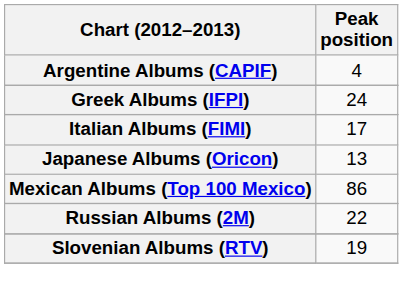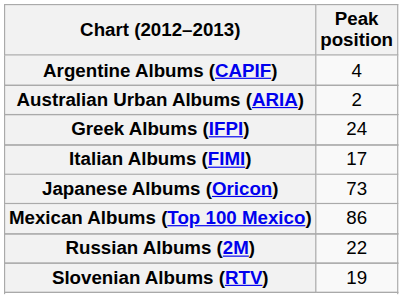 <table class="wikitable sortable plainrowheaders" style="text-align:center">
 <tr>
 <th scope="col">Chart (2012–2013)</th>
 <th scope="col">Peak<br>position</th>
 </tr>
 <tr>
 <th scope="row">Argentine Albums (<a href='#'>CAPIF</a>)</th>
 <td>4</td>
 </tr>
 <tr>
+</tr>
+<tr>
+<th scope="row">Australian Urban Albums (<a href='#'>ARIA</a>)</th>
+<td>2</td>
 </tr>
 <tr>
 </tr>
 <tr>
 </tr>
 <tr>
 </tr>
 <tr>
 </tr>
 <tr>
 </tr>
 <tr>
 </tr>
 <tr>
 </tr>
 <tr>
 </tr>
 <tr>
 </tr>
 <tr>
 </tr>
 <tr>
 </tr>
 <tr>
 <th scope="row">Greek Albums (<a href='#'>IFPI</a>)</th>
 <td>24</td>
 </tr>
 <tr>
 </tr>
 <tr>
 </tr>
 <tr>
 <th scope="row">Italian Albums (<a href='#'>FIMI</a>)</th>
 <td>17</td>
 </tr>
 <tr>
 <th scope="row">Japanese Albums (<a href='#'>Oricon</a>)</th>
-<td>13</td>
+<td>73</td>
 </tr>
 <tr>
 <th scope="row">Mexican Albums (<a href='#'>Top 100 Mexico</a>)</th>
 <td>86</td>
 </tr>
 <tr>
 </tr>
 <tr>
 </tr>
 <tr>
 </tr>
 <tr>
 </tr>
 <tr>
 <th scope="row">Russian Albums (<a href='#'>2M</a>)</th>
 <td>22</td>
 </tr>
 <tr>
 </tr>
 <tr>
 <th scope="row">Slovenian Albums (<a href='#'>RTV</a>)</th>
 <td>19</td>
 </tr>
 <tr>
 </tr>
 <tr>
 </tr>
 <tr>
 </tr>
 <tr>
 </tr>
 <tr>
 </tr>
 <tr>
 </tr>
 <tr>
 </tr>
 <tr>
 </tr>
 </table>
